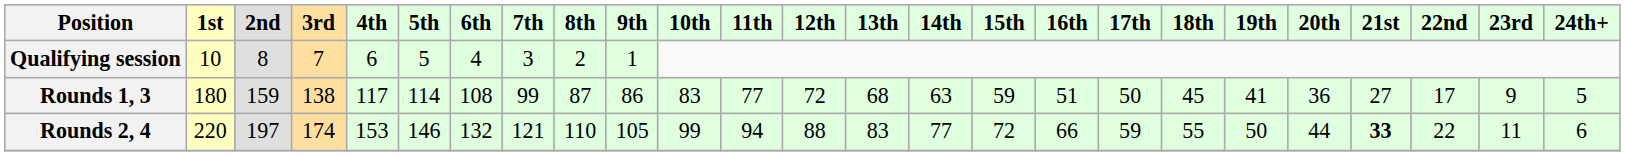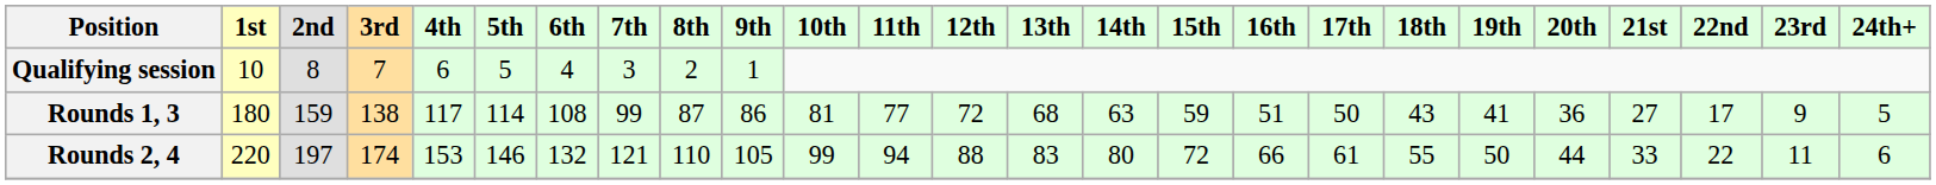 <table class="wikitable" style="font-size: 85%;">
 <tr>
 <th>Position</th>
 <td style="background:#ffffbf;"> <strong>1st</strong> </td>
 <td style="background:#dfdfdf;"> <strong>2nd</strong> </td>
 <td style="background:#ffdf9f;"> <strong>3rd</strong> </td>
 <td style="background:#dfffdf;"> <strong>4th</strong> </td>
 <td style="background:#dfffdf;"> <strong>5th</strong> </td>
 <td style="background:#dfffdf;"> <strong>6th</strong> </td>
 <td style="background:#dfffdf;"> <strong>7th</strong> </td>
 <td style="background:#dfffdf;"> <strong>8th</strong> </td>
 <td style="background:#dfffdf;"> <strong>9th</strong> </td>
 <td style="background:#dfffdf;"> <strong>10th</strong> </td>
 <td style="background:#dfffdf;"> <strong>11th</strong> </td>
 <td style="background:#dfffdf;"> <strong>12th</strong> </td>
 <td style="background:#dfffdf;"> <strong>13th</strong> </td>
 <td style="background:#dfffdf;"> <strong>14th</strong> </td>
 <td style="background:#dfffdf;"> <strong>15th</strong> </td>
 <td style="background:#dfffdf;"> <strong>16th</strong> </td>
 <td style="background:#dfffdf;"> <strong>17th</strong> </td>
 <td style="background:#dfffdf;"> <strong>18th</strong> </td>
 <td style="background:#dfffdf;"> <strong>19th</strong> </td>
 <td style="background:#dfffdf;"> <strong>20th</strong> </td>
 <td style="background:#dfffdf;"> <strong>21st</strong> </td>
 <td style="background:#dfffdf;"> <strong>22nd</strong> </td>
 <td style="background:#dfffdf;"> <strong>23rd</strong> </td>
 <td style="background:#dfffdf;"> <strong>24th+</strong> </td>
 </tr>
 <tr align="center">
 <th>Qualifying session</th>
 <td style="background:#ffffbf;">10</td>
 <td style="background:#dfdfdf;">8</td>
 <td style="background:#ffdf9f;">7</td>
 <td style="background:#dfffdf;">6</td>
 <td style="background:#dfffdf;">5</td>
 <td style="background:#dfffdf;">4</td>
 <td style="background:#dfffdf;">3</td>
 <td style="background:#dfffdf;">2</td>
 <td style="background:#dfffdf;">1</td>
 <td colspan=15></td>
 </tr>
 <tr align="center">
 <th>Rounds 1, 3</th>
 <td style="background:#ffffbf;">180</td>
 <td style="background:#dfdfdf;">159</td>
 <td style="background:#ffdf9f;">138</td>
 <td style="background:#dfffdf;">117</td>
 <td style="background:#dfffdf;">114</td>
 <td style="background:#dfffdf;">108</td>
 <td style="background:#dfffdf;">99</td>
 <td style="background:#dfffdf;">87</td>
 <td style="background:#dfffdf;">86</td>
-<td style="background:#dfffdf;">83</td>
+<td style="background:#dfffdf;">81</td>
 <td style="background:#dfffdf;">77</td>
 <td style="background:#dfffdf;">72</td>
 <td style="background:#dfffdf;">68</td>
 <td style="background:#dfffdf;">63</td>
 <td style="background:#dfffdf;">59</td>
 <td style="background:#dfffdf;">51</td>
 <td style="background:#dfffdf;">50</td>
-<td style="background:#dfffdf;">45</td>
+<td style="background:#dfffdf;">43</td>
 <td style="background:#dfffdf;">41</td>
 <td style="background:#dfffdf;">36</td>
 <td style="background:#dfffdf;">27</td>
 <td style="background:#dfffdf;">17</td>
 <td style="background:#dfffdf;">9</td>
 <td style="background:#dfffdf;">5</td>
 </tr>
 <tr align="center">
 <th>Rounds 2, 4</th>
 <td style="background:#ffffbf;">220</td>
 <td style="background:#dfdfdf;">197</td>
 <td style="background:#ffdf9f;">174</td>
 <td style="background:#dfffdf;">153</td>
 <td style="background:#dfffdf;">146</td>
 <td style="background:#dfffdf;">132</td>
 <td style="background:#dfffdf;">121</td>
 <td style="background:#dfffdf;">110</td>
 <td style="background:#dfffdf;">105</td>
 <td style="background:#dfffdf;">99</td>
 <td style="background:#dfffdf;">94</td>
 <td style="background:#dfffdf;">88</td>
 <td style="background:#dfffdf;">83</td>
-<td style="background:#dfffdf;">77</td>
+<td style="background:#dfffdf;">80</td>
 <td style="background:#dfffdf;">72</td>
 <td style="background:#dfffdf;">66</td>
-<td style="background:#dfffdf;">59</td>
+<td style="background:#dfffdf;">61</td>
 <td style="background:#dfffdf;">55</td>
 <td style="background:#dfffdf;">50</td>
 <td style="background:#dfffdf;">44</td>
-<td style="background:#dfffdf;"><strong>33</strong></td>
+<td style="background:#dfffdf;">33</td>
 <td style="background:#dfffdf;">22</td>
 <td style="background:#dfffdf;">11</td>
 <td style="background:#dfffdf;">6</td>
 </tr>
 <tr align="center">
 </tr>
 </table>
